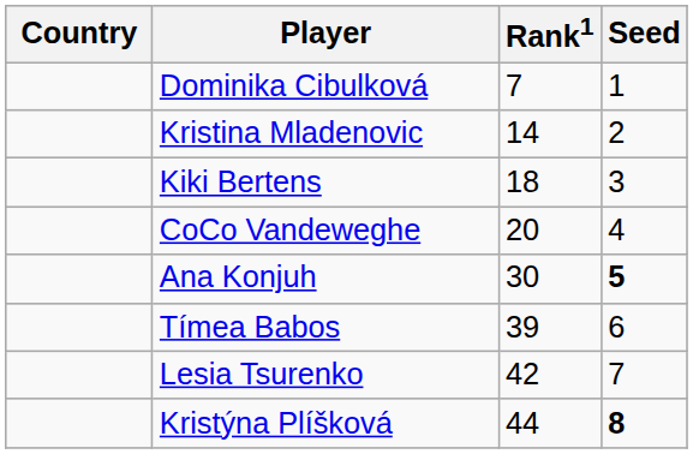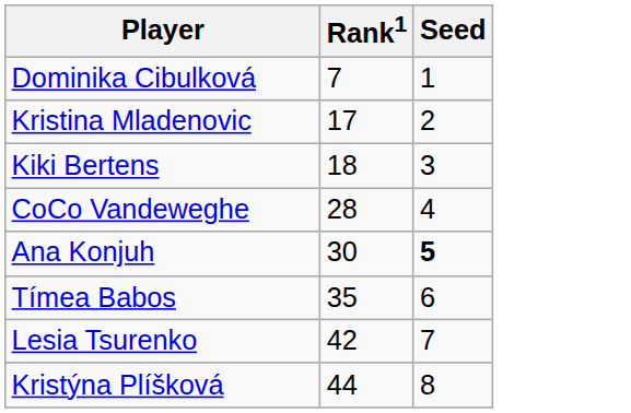 <table class="wikitable" border="1">
 <tr>
-<th width="70">Country</th>
 <th width="175">Player</th>
 <th>Rank<sup>1</sup></th>
 <th>Seed</th>
 </tr>
 <tr>
-<td></td>
 <td><a href='#'>Dominika Cibulková</a></td>
 <td>7</td>
 <td>1</td>
 </tr>
 <tr>
-<td></td>
 <td><a href='#'>Kristina Mladenovic</a></td>
-<td>14</td>
+<td>17</td>
 <td>2</td>
 </tr>
 <tr>
-<td></td>
 <td><a href='#'>Kiki Bertens</a></td>
 <td>18</td>
 <td>3</td>
 </tr>
 <tr>
-<td></td>
 <td><a href='#'>CoCo Vandeweghe</a></td>
-<td>20</td>
+<td>28</td>
 <td>4</td>
 </tr>
 <tr>
-<td></td>
 <td><a href='#'>Ana Konjuh</a></td>
 <td>30</td>
 <td><strong>5</strong></td>
 </tr>
 <tr>
-<td></td>
 <td><a href='#'>Tímea Babos</a></td>
-<td>39</td>
+<td>35</td>
 <td>6</td>
 </tr>
 <tr>
-<td></td>
 <td><a href='#'>Lesia Tsurenko</a></td>
 <td>42</td>
 <td>7</td>
 </tr>
 <tr>
-<td></td>
 <td><a href='#'>Kristýna Plíšková</a></td>
 <td>44</td>
-<td><strong>8</strong></td>
+<td>8</td>
 </tr>
 </table>
